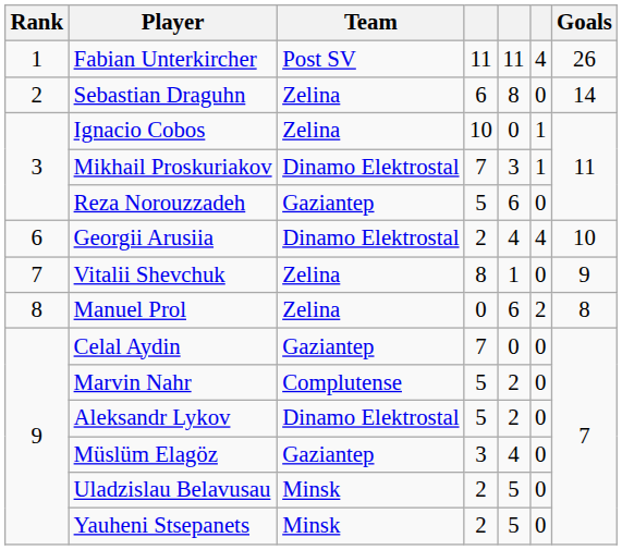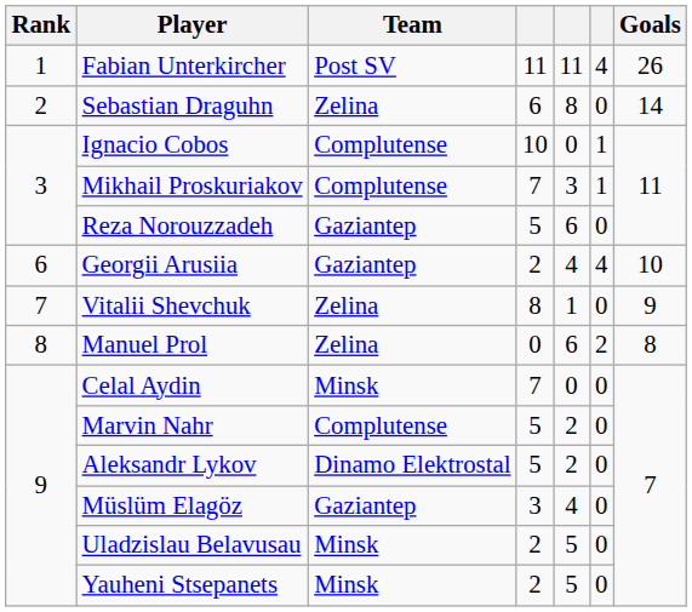 <table class="wikitable" style="text-align:center">
 <tr>
 <th>Rank</th>
 <th>Player</th>
 <th>Team</th>
 <th></th>
 <th></th>
 <th></th>
 <th>Goals</th>
 </tr>
 <tr>
 <td>1</td>
 <td align=left> <a href='#'>Fabian Unterkircher</a></td>
 <td align=left> <a href='#'>Post SV</a></td>
 <td>11</td>
 <td>11</td>
 <td>4</td>
 <td>26</td>
 </tr>
 <tr>
 <td>2</td>
 <td align=left> <a href='#'>Sebastian Draguhn</a></td>
 <td align=left> <a href='#'>Zelina</a></td>
 <td>6</td>
 <td>8</td>
 <td>0</td>
 <td>14</td>
 </tr>
 <tr>
 <td rowspan=3>3</td>
 <td align=left> <a href='#'>Ignacio Cobos</a></td>
-<td align=left> <a href='#'>Zelina</a></td>
+<td align=left> <a href='#'>Complutense</a></td>
 <td>10</td>
 <td>0</td>
 <td>1</td>
 <td rowspan=3>11</td>
 </tr>
 <tr>
 <td align=left> <a href='#'>Mikhail Proskuriakov</a></td>
-<td align=left> <a href='#'>Dinamo Elektrostal</a></td>
+<td align=left> <a href='#'>Complutense</a></td>
 <td>7</td>
 <td>3</td>
 <td>1</td>
 </tr>
 <tr>
 <td align=left> <a href='#'>Reza Norouzzadeh</a></td>
 <td align=left> <a href='#'>Gaziantep</a></td>
 <td>5</td>
 <td>6</td>
 <td>0</td>
 </tr>
 <tr>
 <td>6</td>
 <td align=left> <a href='#'>Georgii Arusiia</a></td>
-<td align=left> <a href='#'>Dinamo Elektrostal</a></td>
+<td align=left> <a href='#'>Gaziantep</a></td>
 <td>2</td>
 <td>4</td>
 <td>4</td>
 <td>10</td>
 </tr>
 <tr>
 <td>7</td>
 <td align=left> <a href='#'>Vitalii Shevchuk</a></td>
 <td align=left> <a href='#'>Zelina</a></td>
 <td>8</td>
 <td>1</td>
 <td>0</td>
 <td>9</td>
 </tr>
 <tr>
 <td>8</td>
 <td align=left> <a href='#'>Manuel Prol</a></td>
 <td align=left> <a href='#'>Zelina</a></td>
 <td>0</td>
 <td>6</td>
 <td>2</td>
 <td>8</td>
 </tr>
 <tr>
 <td rowspan=6>9</td>
 <td align=left> <a href='#'>Celal Aydin</a></td>
-<td align=left> <a href='#'>Gaziantep</a></td>
+<td align=left> <a href='#'>Minsk</a></td>
 <td>7</td>
 <td>0</td>
 <td>0</td>
 <td rowspan=6>7</td>
 </tr>
 <tr>
 <td align=left> <a href='#'>Marvin Nahr</a></td>
 <td align=left> <a href='#'>Complutense</a></td>
 <td>5</td>
 <td>2</td>
 <td>0</td>
 </tr>
 <tr>
 <td align=left> <a href='#'>Aleksandr Lykov</a></td>
 <td align=left> <a href='#'>Dinamo Elektrostal</a></td>
 <td>5</td>
 <td>2</td>
 <td>0</td>
 </tr>
 <tr>
 <td align=left> <a href='#'>Müslüm Elagöz</a></td>
 <td align=left> <a href='#'>Gaziantep</a></td>
 <td>3</td>
 <td>4</td>
 <td>0</td>
 </tr>
 <tr>
 <td align=left> <a href='#'>Uladzislau Belavusau</a></td>
 <td align=left> <a href='#'>Minsk</a></td>
 <td>2</td>
 <td>5</td>
 <td>0</td>
 </tr>
 <tr>
 <td align=left> <a href='#'>Yauheni Stsepanets</a></td>
 <td align=left> <a href='#'>Minsk</a></td>
 <td>2</td>
 <td>5</td>
 <td>0</td>
 </tr>
 </table>
